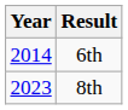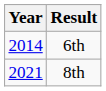 <table class="wikitable" style="text-align:center">
 <tr>
 <th>Year</th>
 <th>Result</th>
 </tr>
 <tr>
 <td><a href='#'>2014</a></td>
 <td>6th</td>
 </tr>
 <tr>
-<td><a href='#'>2023</a></td>
+<td><a href='#'>2021</a></td>
 <td>8th</td>
 </tr>
 </table>
